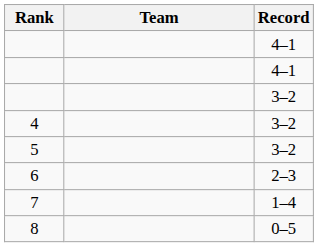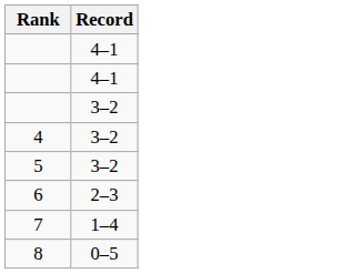 <table class="wikitable" style="text-align: center">
 <tr>
 <th width=50>Rank</th>
-<th width=175>Team</th>
 <th width=50>Record</th>
 </tr>
 <tr>
 <td></td>
-<td align=left></td>
 <td>4–1</td>
 </tr>
 <tr>
 <td></td>
-<td align=left></td>
 <td>4–1</td>
 </tr>
 <tr>
 <td></td>
-<td align=left></td>
 <td>3–2</td>
 </tr>
 <tr>
 <td>4</td>
-<td align=left></td>
 <td>3–2</td>
 </tr>
 <tr>
 <td>5</td>
-<td align=left></td>
 <td>3–2</td>
 </tr>
 <tr>
 <td>6</td>
-<td align=left></td>
 <td>2–3</td>
 </tr>
 <tr>
 <td>7</td>
-<td align=left></td>
 <td>1–4</td>
 </tr>
 <tr>
 <td>8</td>
-<td align=left></td>
 <td>0–5</td>
 </tr>
 </table>
